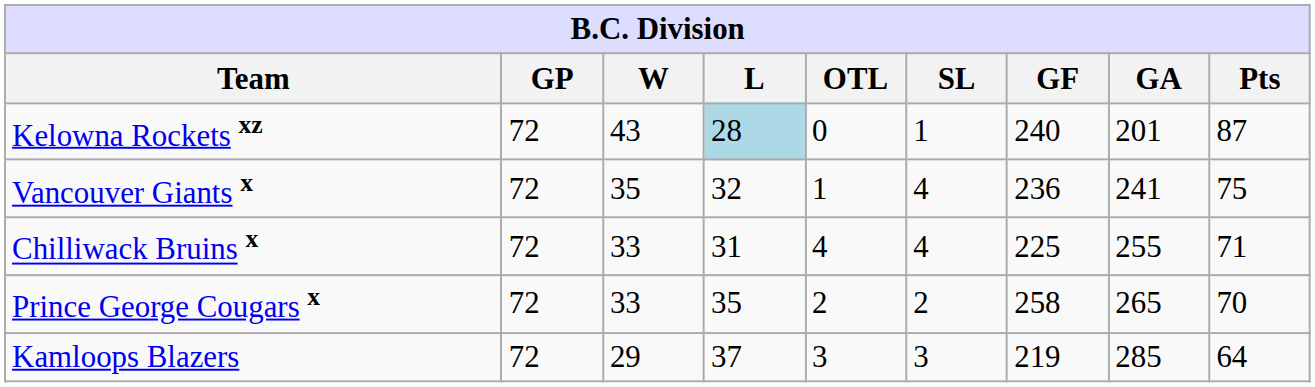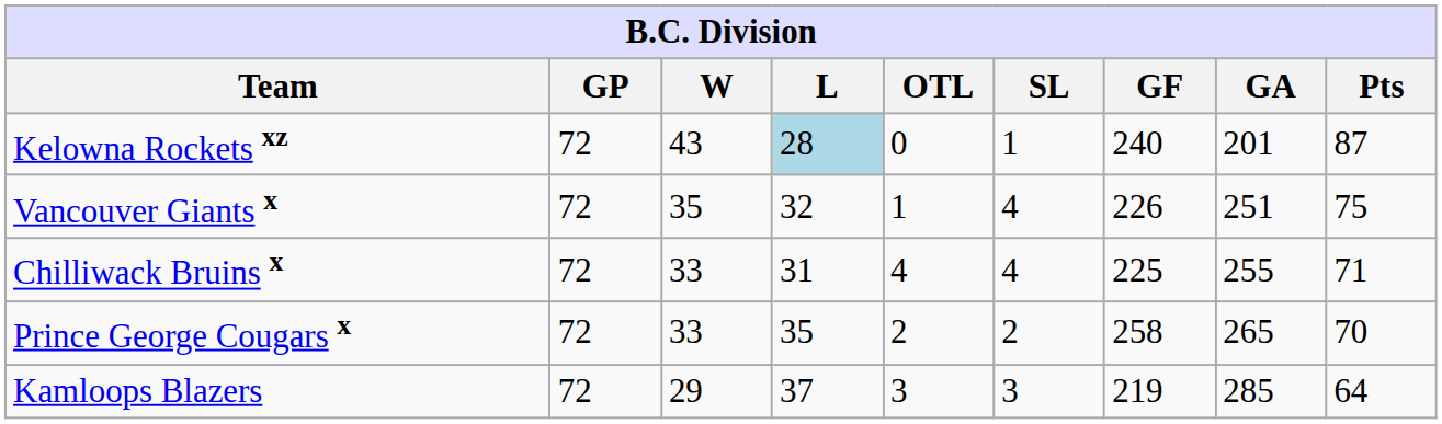 <table class="wikitable">
 <tr>
 <th colspan="9" style="background-color: #DDDDFF;"><strong>B.C. Division</strong></th>
 </tr>
 <tr>
 <th width=250>Team</th>
 <th width=45>GP</th>
 <th width=45>W</th>
 <th width=45>L</th>
 <th width=45>OTL</th>
 <th width=45>SL</th>
 <th width=45>GF</th>
 <th width=45>GA</th>
 <th width=45>Pts</th>
 </tr>
 <tr>
 <td><a href='#'>Kelowna Rockets</a> <sup><strong>xz</strong></sup></td>
 <td>72</td>
 <td>43</td>
 <td style="background: lightblue;">28</td>
 <td>0</td>
 <td>1</td>
 <td>240</td>
 <td>201</td>
 <td>87</td>
 </tr>
 <tr>
 <td><a href='#'>Vancouver Giants</a> <sup><strong>x</strong></sup></td>
 <td>72</td>
 <td>35</td>
 <td>32</td>
 <td>1</td>
 <td>4</td>
-<td>236</td>
-<td>241</td>
+<td>226</td>
+<td>251</td>
 <td>75</td>
 </tr>
 <tr>
 <td><a href='#'>Chilliwack Bruins</a> <sup><strong>x</strong></sup></td>
 <td>72</td>
 <td>33</td>
 <td>31</td>
 <td>4</td>
 <td>4</td>
 <td>225</td>
 <td>255</td>
 <td>71</td>
 </tr>
 <tr>
 <td><a href='#'>Prince George Cougars</a> <sup><strong>x</strong></sup></td>
 <td>72</td>
 <td>33</td>
 <td>35</td>
 <td>2</td>
 <td>2</td>
 <td>258</td>
 <td>265</td>
 <td>70</td>
 </tr>
 <tr>
 <td><a href='#'>Kamloops Blazers</a></td>
 <td>72</td>
 <td>29</td>
 <td>37</td>
 <td>3</td>
 <td>3</td>
 <td>219</td>
 <td>285</td>
 <td>64</td>
 </tr>
 </table>
